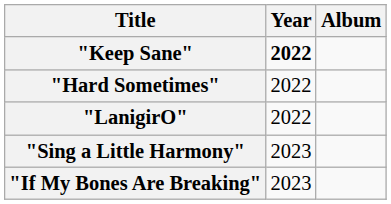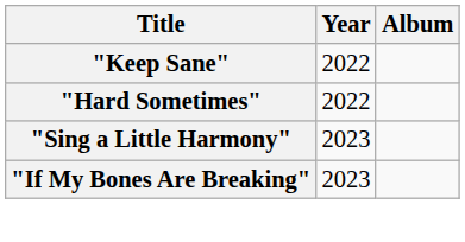 <table class="wikitable plainrowheaders" style="text-align:center;">
 <tr>
 <th scope="col">Title</th>
 <th scope="col">Year</th>
 <th scope="col">Album</th>
 </tr>
 <tr>
 <th scope="row">"Keep Sane"</th>
-<td><strong>2022</strong></td>
+<td>2022</td>
 <td></td>
 </tr>
 <tr>
 <th scope="row">"Hard Sometimes"</th>
-<td>2022</td>
-<td></td>
-</tr>
-<tr>
-<th scope="row">"LanigirO"</th>
 <td>2022</td>
 <td></td>
 </tr>
 <tr>
 <th scope="row">"Sing a Little Harmony"</th>
 <td>2023</td>
 <td></td>
 </tr>
 <tr>
 <th scope="row">"If My Bones Are Breaking"</th>
 <td>2023</td>
 <td></td>
 </tr>
 </table>
